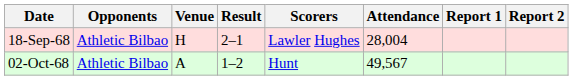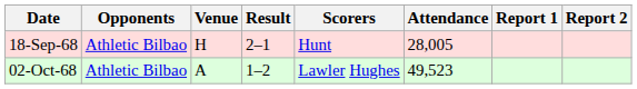 <table class=wikitable>
 <tr>
 <th>Date</th>
 <th>Opponents</th>
 <th>Venue</th>
 <th>Result</th>
 <th>Scorers</th>
 <th>Attendance</th>
 <th>Report 1</th>
 <th>Report 2</th>
 </tr>
 <tr bgcolor="#ffdddd">
 <td>18-Sep-68</td>
 <td><a href='#'>Athletic Bilbao</a></td>
 <td>H</td>
 <td>2–1</td>
-<td><a href='#'>Lawler</a>  <a href='#'>Hughes</a> </td>
-<td>28,004</td>
+<td><a href='#'>Hunt</a> </td>
+<td>28,005</td>
 <td></td>
 <td></td>
 </tr>
 <tr bgcolor="#ddffdd">
 <td>02-Oct-68</td>
 <td><a href='#'>Athletic Bilbao</a></td>
 <td>A</td>
 <td>1–2</td>
-<td><a href='#'>Hunt</a> </td>
-<td>49,567</td>
+<td><a href='#'>Lawler</a>  <a href='#'>Hughes</a> </td>
+<td>49,523</td>
 <td></td>
 <td></td>
 </tr>
 </table>
